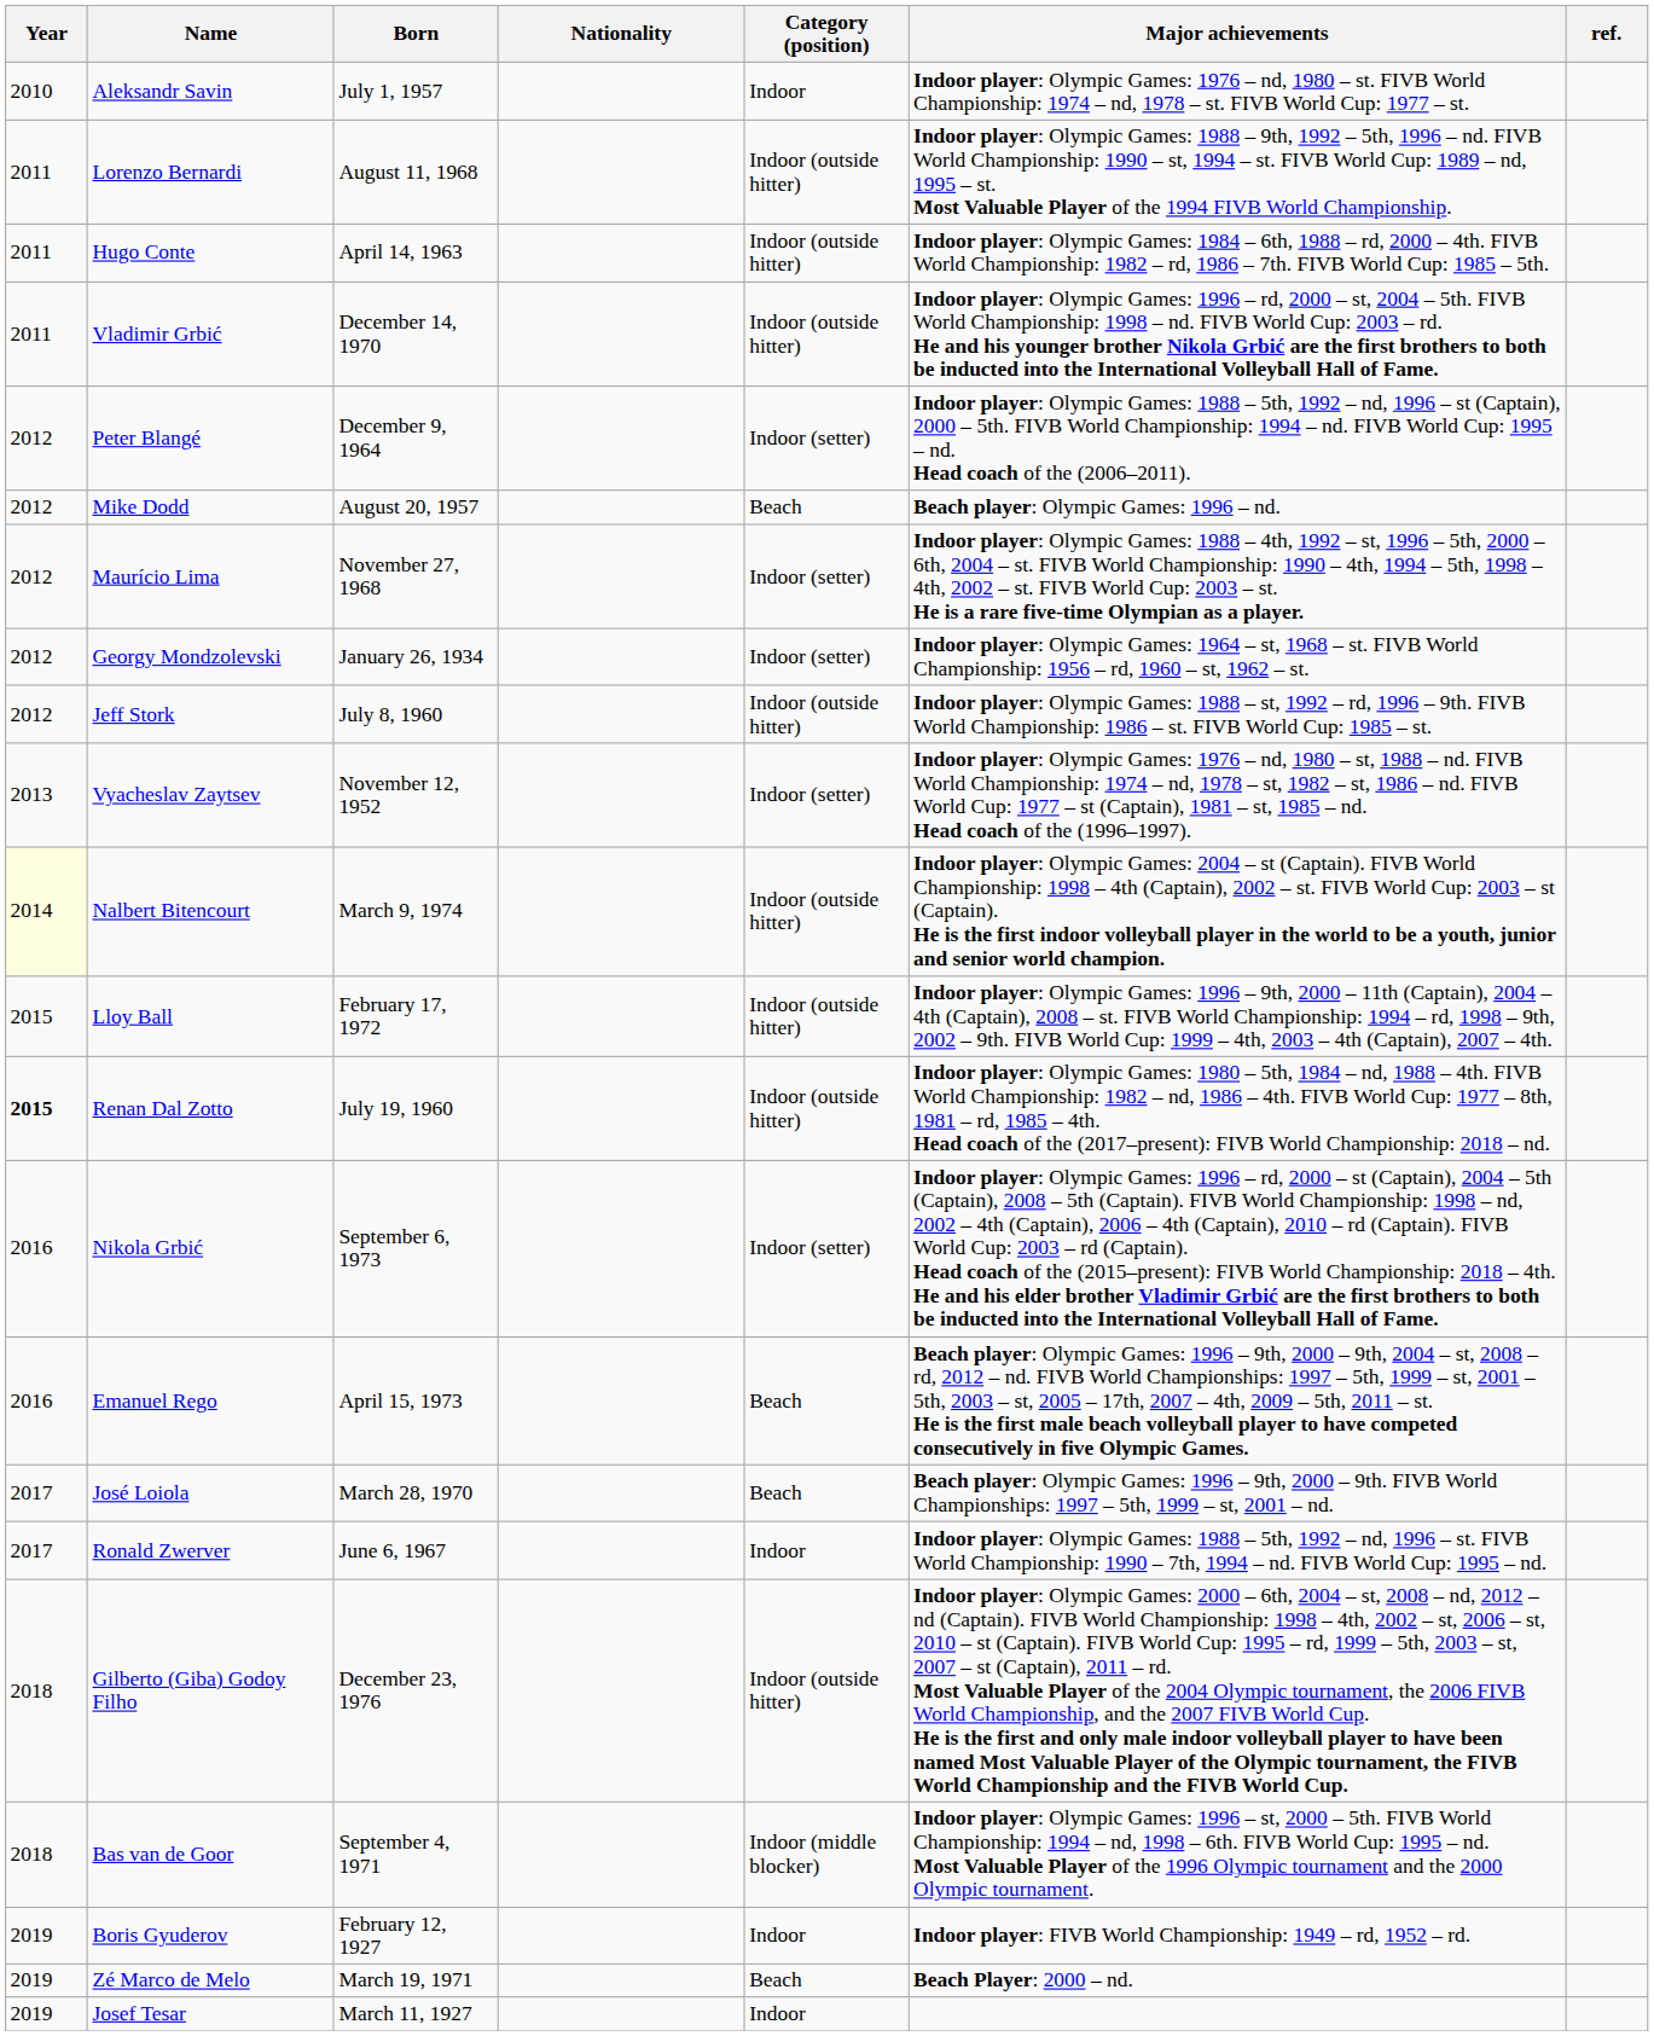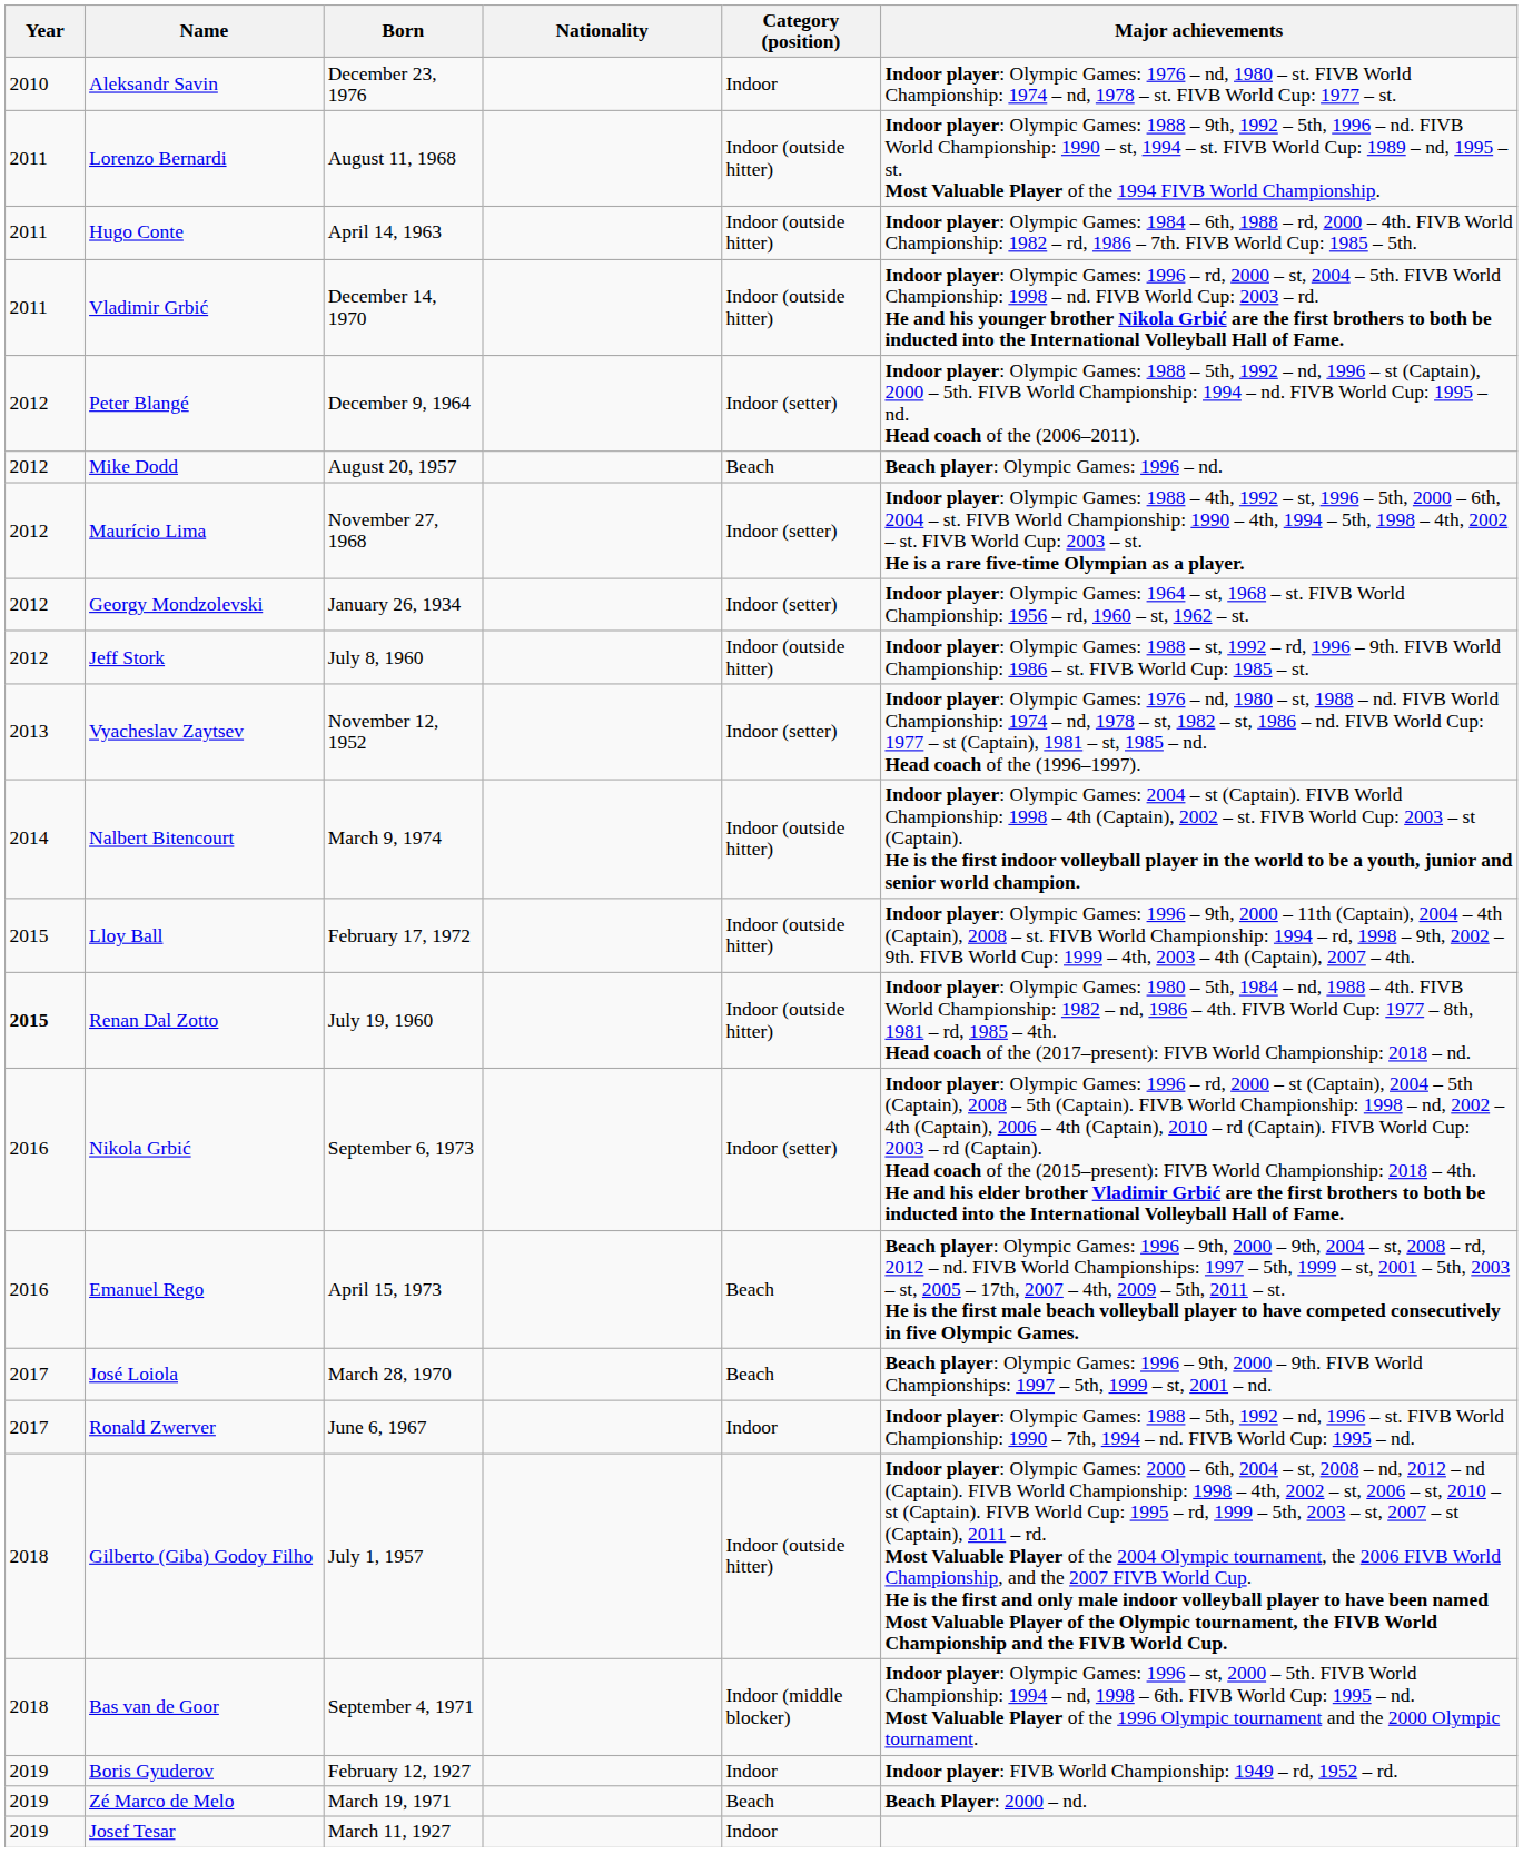 <table class="wikitable">
 <tr>
 <th style="width: 5%;">Year</th>
 <th style="width: 15%;">Name</th>
 <th style="width: 10%;">Born</th>
 <th style="width: 15%;">Nationality</th>
 <th style="width: 10%;">Category (position)</th>
 <th style="width: 40%;">Major achievements</th>
-<th style="width: 5%;">ref.</th>
 </tr>
 <tr>
 <td>2010</td>
 <td><a href='#'>Aleksandr Savin</a></td>
-<td>July 1, 1957</td>
+<td>December 23, 1976</td>
 <td><br></td>
 <td>Indoor</td>
 <td><strong>Indoor player</strong>: Olympic Games: <a href='#'>1976</a> – nd, <a href='#'>1980</a> – st. FIVB World Championship: <a href='#'>1974</a> – nd, <a href='#'>1978</a> – st. FIVB World Cup: <a href='#'>1977</a> – st.</td>
-<td></td>
 </tr>
 <tr>
 <td>2011</td>
 <td><a href='#'>Lorenzo Bernardi</a></td>
 <td>August 11, 1968</td>
 <td></td>
 <td>Indoor (outside hitter)</td>
 <td><strong>Indoor player</strong>: Olympic Games: <a href='#'>1988</a> – 9th, <a href='#'>1992</a> – 5th, <a href='#'>1996</a> – nd. FIVB World Championship: <a href='#'>1990</a> – st, <a href='#'>1994</a> – st. FIVB World Cup: <a href='#'>1989</a> – nd, <a href='#'>1995</a> – st.<br><strong>Most Valuable Player</strong> of the <a href='#'>1994 FIVB World Championship</a>.</td>
-<td></td>
 </tr>
 <tr>
 <td>2011</td>
 <td><a href='#'>Hugo Conte</a></td>
 <td>April 14, 1963</td>
 <td></td>
 <td>Indoor (outside hitter)</td>
 <td><strong>Indoor player</strong>: Olympic Games: <a href='#'>1984</a> – 6th, <a href='#'>1988</a> – rd, <a href='#'>2000</a> – 4th. FIVB World Championship: <a href='#'>1982</a> – rd, <a href='#'>1986</a> – 7th. FIVB World Cup: <a href='#'>1985</a> – 5th.</td>
-<td></td>
 </tr>
 <tr>
 <td>2011</td>
 <td><a href='#'>Vladimir Grbić</a></td>
 <td>December 14, 1970</td>
 <td><br><br></td>
 <td>Indoor (outside hitter)</td>
 <td><strong>Indoor player</strong>: Olympic Games: <a href='#'>1996</a> – rd, <a href='#'>2000</a> – st, <a href='#'>2004</a> – 5th. FIVB World Championship: <a href='#'>1998</a> – nd. FIVB World Cup: <a href='#'>2003</a> – rd.<br><strong>He and his younger brother <a href='#'>Nikola Grbić</a> are the first brothers to both be inducted into the International Volleyball Hall of Fame.</strong></td>
-<td></td>
 </tr>
 <tr>
 <td>2012</td>
 <td><a href='#'>Peter Blangé</a></td>
 <td>December 9, 1964</td>
 <td></td>
 <td>Indoor (setter)</td>
 <td><strong>Indoor player</strong>: Olympic Games: <a href='#'>1988</a> – 5th, <a href='#'>1992</a> – nd, <a href='#'>1996</a> – st (Captain), <a href='#'>2000</a> – 5th. FIVB World Championship: <a href='#'>1994</a> – nd. FIVB World Cup: <a href='#'>1995</a> – nd.<br><strong>Head coach</strong> of the  (2006–2011).</td>
-<td></td>
 </tr>
 <tr>
 <td>2012</td>
 <td><a href='#'>Mike Dodd</a></td>
 <td>August 20, 1957</td>
 <td></td>
 <td>Beach</td>
 <td><strong>Beach player</strong>: Olympic Games: <a href='#'>1996</a> – nd.</td>
-<td></td>
 </tr>
 <tr>
 <td>2012</td>
 <td><a href='#'>Maurício Lima</a></td>
 <td>November 27, 1968</td>
 <td></td>
 <td>Indoor (setter)</td>
 <td><strong>Indoor player</strong>: Olympic Games: <a href='#'>1988</a> – 4th, <a href='#'>1992</a> – st, <a href='#'>1996</a> – 5th, <a href='#'>2000</a> – 6th, <a href='#'>2004</a> – st. FIVB World Championship: <a href='#'>1990</a> – 4th, <a href='#'>1994</a> – 5th, <a href='#'>1998</a> – 4th, <a href='#'>2002</a> – st. FIVB World Cup: <a href='#'>2003</a> – st.<br><strong>He is a rare five-time Olympian as a player.</strong></td>
-<td></td>
 </tr>
 <tr>
 <td>2012</td>
 <td><a href='#'>Georgy Mondzolevski</a></td>
 <td>January 26, 1934</td>
 <td><br></td>
 <td>Indoor (setter)</td>
 <td><strong>Indoor player</strong>: Olympic Games: <a href='#'>1964</a> – st, <a href='#'>1968</a> – st. FIVB World Championship: <a href='#'>1956</a> – rd, <a href='#'>1960</a> – st, <a href='#'>1962</a> – st.</td>
-<td></td>
 </tr>
 <tr>
 <td>2012</td>
 <td><a href='#'>Jeff Stork</a></td>
 <td>July 8, 1960</td>
 <td></td>
 <td>Indoor (outside hitter)</td>
 <td><strong>Indoor player</strong>: Olympic Games: <a href='#'>1988</a> – st, <a href='#'>1992</a> – rd, <a href='#'>1996</a> – 9th. FIVB World Championship: <a href='#'>1986</a> – st. FIVB World Cup: <a href='#'>1985</a> – st.</td>
-<td></td>
 </tr>
 <tr>
 <td>2013</td>
 <td><a href='#'>Vyacheslav Zaytsev</a></td>
 <td>November 12, 1952</td>
 <td><br></td>
 <td>Indoor (setter)</td>
 <td><strong>Indoor player</strong>: Olympic Games: <a href='#'>1976</a> – nd, <a href='#'>1980</a> – st, <a href='#'>1988</a> – nd. FIVB World Championship: <a href='#'>1974</a> – nd, <a href='#'>1978</a> – st, <a href='#'>1982</a> – st, <a href='#'>1986</a> – nd. FIVB World Cup: <a href='#'>1977</a> – st (Captain), <a href='#'>1981</a> – st, <a href='#'>1985</a> – nd.<br><strong>Head coach</strong> of the  (1996–1997).</td>
-<td></td>
 </tr>
 <tr>
-<td style="background: lightyellow;">2014</td>
+<td>2014</td>
 <td><a href='#'>Nalbert Bitencourt</a></td>
 <td>March 9, 1974</td>
 <td></td>
 <td>Indoor (outside hitter)</td>
 <td><strong>Indoor player</strong>: Olympic Games: <a href='#'>2004</a> – st (Captain). FIVB World Championship: <a href='#'>1998</a> – 4th (Captain), <a href='#'>2002</a> – st. FIVB World Cup: <a href='#'>2003</a> – st (Captain).<br><strong>He is the first indoor volleyball player in the world to be a youth, junior and senior world champion.</strong></td>
-<td></td>
 </tr>
 <tr>
 <td>2015</td>
 <td><a href='#'>Lloy Ball</a></td>
 <td>February 17, 1972</td>
 <td></td>
 <td>Indoor (outside hitter)</td>
 <td><strong>Indoor player</strong>: Olympic Games: <a href='#'>1996</a> – 9th, <a href='#'>2000</a> – 11th (Captain), <a href='#'>2004</a> – 4th (Captain), <a href='#'>2008</a> – st. FIVB World Championship: <a href='#'>1994</a> – rd, <a href='#'>1998</a> – 9th, <a href='#'>2002</a> – 9th. FIVB World Cup: <a href='#'>1999</a> – 4th, <a href='#'>2003</a> – 4th (Captain), <a href='#'>2007</a> – 4th.</td>
-<td></td>
 </tr>
 <tr>
 <td><strong>2015</strong></td>
 <td><a href='#'>Renan Dal Zotto</a></td>
 <td>July 19, 1960</td>
 <td></td>
 <td>Indoor (outside hitter)</td>
 <td><strong>Indoor player</strong>: Olympic Games: <a href='#'>1980</a> – 5th, <a href='#'>1984</a> – nd, <a href='#'>1988</a> – 4th. FIVB World Championship: <a href='#'>1982</a> – nd, <a href='#'>1986</a> – 4th. FIVB World Cup: <a href='#'>1977</a> – 8th, <a href='#'>1981</a> – rd, <a href='#'>1985</a> – 4th.<br><strong>Head coach</strong> of the  (2017–present): FIVB World Championship: <a href='#'>2018</a> – nd.</td>
-<td></td>
 </tr>
 <tr>
 <td>2016</td>
 <td><a href='#'>Nikola Grbić</a></td>
 <td>September 6, 1973</td>
 <td><br><br></td>
 <td>Indoor (setter)</td>
 <td><strong>Indoor player</strong>: Olympic Games: <a href='#'>1996</a> – rd, <a href='#'>2000</a> – st (Captain), <a href='#'>2004</a> – 5th (Captain), <a href='#'>2008</a> – 5th (Captain). FIVB World Championship: <a href='#'>1998</a> – nd, <a href='#'>2002</a> – 4th (Captain), <a href='#'>2006</a> – 4th (Captain), <a href='#'>2010</a> – rd (Captain). FIVB World Cup: <a href='#'>2003</a> – rd (Captain).<br><strong>Head coach</strong> of the  (2015–present): FIVB World Championship: <a href='#'>2018</a> – 4th.<br><strong>He and his elder brother <a href='#'>Vladimir Grbić</a> are the first brothers to both be inducted into the International Volleyball Hall of Fame.</strong></td>
-<td></td>
 </tr>
 <tr>
 <td>2016</td>
 <td><a href='#'>Emanuel Rego</a></td>
 <td>April 15, 1973</td>
 <td></td>
 <td>Beach</td>
 <td><strong>Beach player</strong>: Olympic Games: <a href='#'>1996</a> – 9th, <a href='#'>2000</a> – 9th, <a href='#'>2004</a> – st, <a href='#'>2008</a> – rd, <a href='#'>2012</a> – nd. FIVB World Championships: <a href='#'>1997</a> – 5th, <a href='#'>1999</a> – st, <a href='#'>2001</a> – 5th, <a href='#'>2003</a> – st, <a href='#'>2005</a> – 17th, <a href='#'>2007</a> – 4th, <a href='#'>2009</a> – 5th, <a href='#'>2011</a> – st.<br><strong>He is the first male beach volleyball player to have competed consecutively in five Olympic Games.</strong></td>
-<td></td>
 </tr>
 <tr>
 <td>2017</td>
 <td><a href='#'>José Loiola</a></td>
 <td>March 28, 1970</td>
 <td></td>
 <td>Beach</td>
 <td><strong>Beach player</strong>: Olympic Games: <a href='#'>1996</a> – 9th, <a href='#'>2000</a> – 9th. FIVB World Championships: <a href='#'>1997</a> – 5th, <a href='#'>1999</a> – st, <a href='#'>2001</a> – nd.</td>
-<td></td>
 </tr>
 <tr>
 <td>2017</td>
 <td><a href='#'>Ronald Zwerver</a></td>
 <td>June 6, 1967</td>
 <td></td>
 <td>Indoor</td>
 <td><strong>Indoor player</strong>: Olympic Games: <a href='#'>1988</a> – 5th, <a href='#'>1992</a> – nd, <a href='#'>1996</a> – st. FIVB World Championship: <a href='#'>1990</a> – 7th, <a href='#'>1994</a> – nd. FIVB World Cup: <a href='#'>1995</a> – nd.</td>
-<td></td>
 </tr>
 <tr>
 <td>2018</td>
 <td><a href='#'>Gilberto (Giba) Godoy Filho</a></td>
-<td>December 23, 1976</td>
+<td>July 1, 1957</td>
 <td></td>
 <td>Indoor (outside hitter)</td>
 <td><strong>Indoor player</strong>: Olympic Games: <a href='#'>2000</a> – 6th, <a href='#'>2004</a> – st, <a href='#'>2008</a> – nd, <a href='#'>2012</a> – nd (Captain). FIVB World Championship: <a href='#'>1998</a> – 4th, <a href='#'>2002</a> – st, <a href='#'>2006</a> – st, <a href='#'>2010</a> – st (Captain). FIVB World Cup: <a href='#'>1995</a> – rd, <a href='#'>1999</a> – 5th, <a href='#'>2003</a> – st, <a href='#'>2007</a> – st (Captain), <a href='#'>2011</a> – rd.<br><strong>Most Valuable Player</strong> of the <a href='#'>2004 Olympic tournament</a>, the <a href='#'>2006 FIVB World Championship</a>, and the <a href='#'>2007 FIVB World Cup</a>.<br><strong>He is the first and only male indoor volleyball player to have been named Most Valuable Player of the Olympic tournament, the FIVB World Championship and the FIVB World Cup.</strong></td>
-<td></td>
 </tr>
 <tr>
 <td>2018</td>
 <td><a href='#'>Bas van de Goor</a></td>
 <td>September 4, 1971</td>
 <td></td>
 <td>Indoor (middle blocker)</td>
 <td><strong>Indoor player</strong>: Olympic Games: <a href='#'>1996</a> – st, <a href='#'>2000</a> – 5th. FIVB World Championship: <a href='#'>1994</a> – nd, <a href='#'>1998</a> – 6th. FIVB World Cup: <a href='#'>1995</a> – nd.<br><strong>Most Valuable Player</strong> of the <a href='#'>1996 Olympic tournament</a> and the <a href='#'>2000 Olympic tournament</a>.</td>
-<td></td>
 </tr>
 <tr>
 <td>2019</td>
 <td><a href='#'>Boris Gyuderov</a></td>
 <td>February 12, 1927</td>
 <td></td>
 <td>Indoor</td>
 <td><strong>Indoor player</strong>: FIVB World Championship: <a href='#'>1949</a> – rd, <a href='#'>1952</a> – rd.</td>
-<td></td>
 </tr>
 <tr>
 <td>2019</td>
 <td><a href='#'>Zé Marco de Melo</a></td>
 <td>March 19, 1971</td>
 <td></td>
 <td>Beach</td>
 <td><strong>Beach Player</strong>: <a href='#'>2000</a> – nd.</td>
-<td></td>
 </tr>
 <tr>
 <td>2019</td>
 <td><a href='#'>Josef Tesar</a></td>
 <td>March 11, 1927</td>
 <td></td>
 <td>Indoor</td>
 <td></td>
-<td></td>
 </tr>
 </table>
